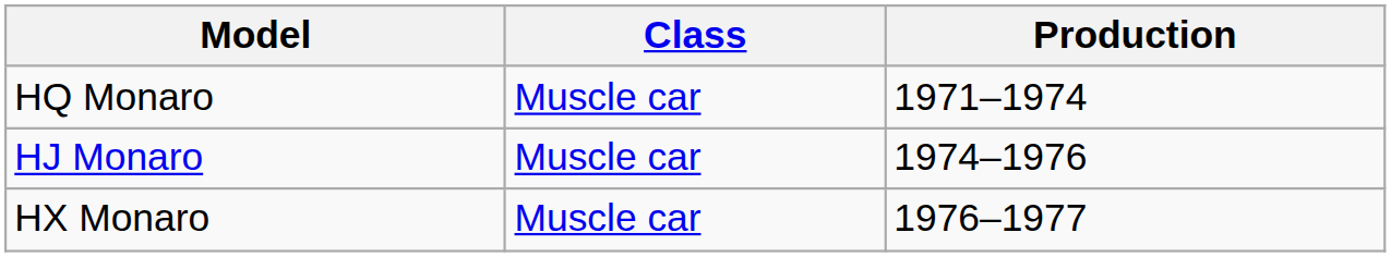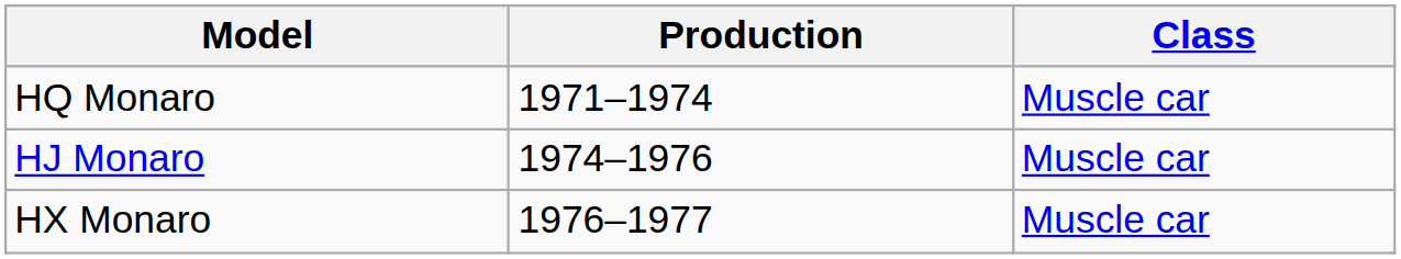 <table class="wikitable">
 <tr>
 <th style="width:200px;">Model</th>
+<th style="width:200px;">Production</th>
 <th style="width:150px;"><a href='#'>Class</a></th>
-<th style="width:200px;">Production</th>
 </tr>
 <tr>
 <td valign="top">HQ Monaro</td>
+<td valign="top">1971–1974</td>
 <td valign="top"><a href='#'>Muscle car</a></td>
-<td valign="top">1971–1974</td>
 </tr>
 <tr>
 <td valign="top"><a href='#'>HJ Monaro</a></td>
+<td valign="top">1974–1976</td>
 <td valign="top"><a href='#'>Muscle car</a></td>
-<td valign="top">1974–1976</td>
 </tr>
 <tr>
 <td valign="top">HX Monaro</td>
+<td valign="top">1976–1977</td>
 <td valign="top"><a href='#'>Muscle car</a></td>
-<td valign="top">1976–1977</td>
 </tr>
 </table>
